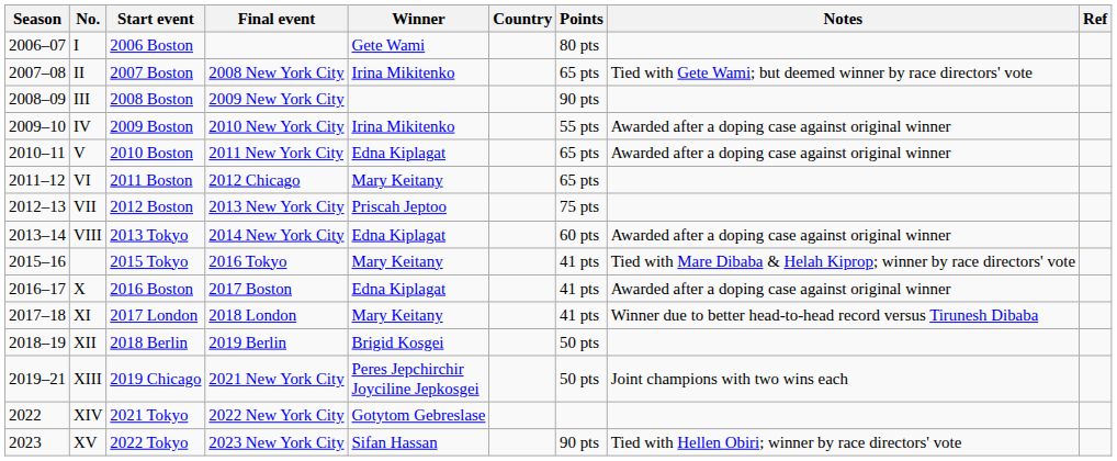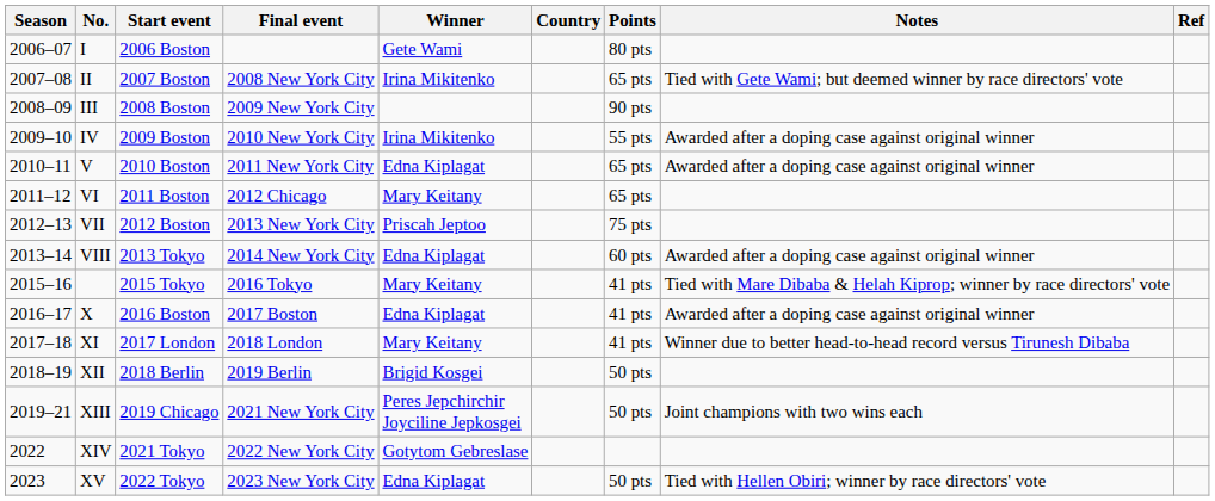 <table class="wikitable sortable" style="font-size:95%;">
 <tr>
 <th>Season</th>
 <th>No.</th>
 <th>Start event</th>
 <th>Final event</th>
 <th>Winner</th>
 <th>Country</th>
 <th>Points</th>
 <th>Notes</th>
 <th class="unsortable">Ref</th>
 </tr>
 <tr>
 <td>2006–07</td>
 <td>I</td>
 <td><a href='#'>2006 Boston</a></td>
 <td></td>
 <td><a href='#'>Gete Wami</a></td>
 <td></td>
 <td>80 pts</td>
 <td></td>
 <td></td>
 </tr>
 <tr>
 <td>2007–08</td>
 <td>II</td>
 <td><a href='#'>2007 Boston</a></td>
 <td><a href='#'>2008 New York City</a></td>
 <td><a href='#'>Irina Mikitenko</a></td>
 <td></td>
 <td>65 pts</td>
 <td>Tied with <a href='#'>Gete Wami</a>; but deemed winner by race directors' vote</td>
 <td></td>
 </tr>
 <tr>
 <td>2008–09</td>
 <td>III</td>
 <td><a href='#'>2008 Boston</a></td>
 <td><a href='#'>2009 New York City</a></td>
 <td></td>
 <td></td>
 <td>90 pts</td>
 <td></td>
 <td></td>
 </tr>
 <tr>
 <td>2009–10</td>
 <td>IV</td>
 <td><a href='#'>2009 Boston</a></td>
 <td><a href='#'>2010 New York City</a></td>
 <td><a href='#'>Irina Mikitenko</a> </td>
 <td></td>
 <td>55 pts</td>
 <td>Awarded after a doping case against original winner</td>
 <td></td>
 </tr>
 <tr>
 <td>2010–11</td>
 <td>V</td>
 <td><a href='#'>2010 Boston</a></td>
 <td><a href='#'>2011 New York City</a></td>
 <td><a href='#'>Edna Kiplagat</a></td>
 <td></td>
 <td>65 pts</td>
 <td>Awarded after a doping case against original winner</td>
 <td></td>
 </tr>
 <tr>
 <td>2011–12</td>
 <td>VI</td>
 <td><a href='#'>2011 Boston</a></td>
 <td><a href='#'>2012 Chicago</a></td>
 <td><a href='#'>Mary Keitany</a></td>
 <td></td>
 <td>65 pts</td>
 <td></td>
 <td></td>
 </tr>
 <tr>
 <td>2012–13</td>
 <td>VII</td>
 <td><a href='#'>2012 Boston</a></td>
 <td><a href='#'>2013 New York City</a></td>
 <td><a href='#'>Priscah Jeptoo</a></td>
 <td></td>
 <td>75 pts</td>
 <td></td>
 <td></td>
 </tr>
 <tr>
 <td>2013–14</td>
 <td>VIII</td>
 <td><a href='#'>2013 Tokyo</a></td>
 <td><a href='#'>2014 New York City</a></td>
 <td><a href='#'>Edna Kiplagat</a> </td>
 <td></td>
 <td>60 pts</td>
 <td>Awarded after a doping case against original winner</td>
 <td></td>
 </tr>
 <tr>
 <td>2015–16</td>
 <td></td>
 <td><a href='#'>2015 Tokyo</a></td>
 <td><a href='#'>2016 Tokyo</a></td>
 <td><a href='#'>Mary Keitany</a> </td>
 <td></td>
 <td>41 pts</td>
 <td>Tied with <a href='#'>Mare Dibaba</a> & <a href='#'>Helah Kiprop</a>; winner by race directors' vote</td>
 <td></td>
 </tr>
 <tr>
 <td>2016–17</td>
 <td>X</td>
 <td><a href='#'>2016 Boston</a></td>
 <td><a href='#'>2017 Boston</a></td>
 <td><a href='#'>Edna Kiplagat</a> </td>
 <td></td>
 <td>41 pts</td>
 <td>Awarded after a doping case against original winner</td>
 <td></td>
 </tr>
 <tr>
 <td>2017–18</td>
 <td>XI</td>
 <td><a href='#'>2017 London</a></td>
 <td><a href='#'>2018 London</a></td>
 <td><a href='#'>Mary Keitany</a> </td>
 <td></td>
 <td>41 pts</td>
 <td>Winner due to better head-to-head record versus <a href='#'>Tirunesh Dibaba</a></td>
 <td></td>
 </tr>
 <tr>
 <td>2018–19</td>
 <td>XII</td>
 <td><a href='#'>2018 Berlin</a></td>
 <td><a href='#'>2019 Berlin</a></td>
 <td><a href='#'>Brigid Kosgei</a></td>
 <td></td>
 <td>50 pts</td>
 <td></td>
 <td></td>
 </tr>
 <tr>
 <td>2019–21</td>
 <td>XIII</td>
 <td><a href='#'>2019 Chicago</a></td>
 <td><a href='#'>2021 New York City</a></td>
 <td><a href='#'>Peres Jepchirchir</a> <br> <a href='#'>Joyciline Jepkosgei</a></td>
 <td> <br> </td>
 <td>50 pts</td>
 <td>Joint champions with two wins each</td>
 <td></td>
 </tr>
 <tr>
 <td>2022</td>
 <td>XIV</td>
 <td><a href='#'>2021 Tokyo</a></td>
 <td><a href='#'>2022 New York City</a></td>
 <td><a href='#'>Gotytom Gebreslase</a></td>
 <td></td>
 <td></td>
 <td></td>
 <td></td>
 </tr>
 <tr>
 <td>2023</td>
 <td>XV</td>
 <td><a href='#'>2022 Tokyo</a></td>
 <td><a href='#'>2023 New York City</a></td>
-<td><a href='#'>Sifan Hassan</a></td>
+<td><a href='#'>Edna Kiplagat</a></td>
 <td></td>
-<td>90 pts</td>
+<td>50 pts</td>
 <td>Tied with <a href='#'>Hellen Obiri</a>; winner by race directors' vote</td>
 <td></td>
 </tr>
 </table>
